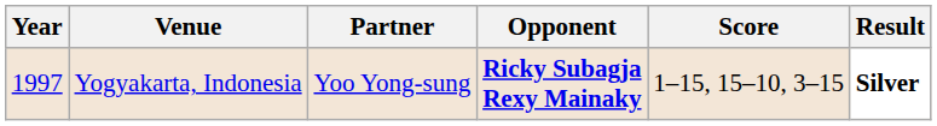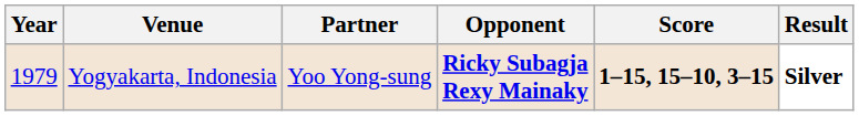 <table class="sortable wikitable" style="font-size: 90%;">
 <tr>
 <th>Year</th>
 <th>Venue</th>
 <th>Partner</th>
 <th>Opponent</th>
 <th>Score</th>
 <th>Result</th>
 </tr>
 <tr style="background:#F3E6D7">
-<td align="center"><a href='#'>1997</a></td>
+<td align="center"><a href='#'>1979</a></td>
 <td align="left"><a href='#'>Yogyakarta, Indonesia</a></td>
 <td align="left"> <a href='#'>Yoo Yong-sung</a></td>
 <td align="left"><strong> <a href='#'>Ricky Subagja</a> <br>  <a href='#'>Rexy Mainaky</a></strong></td>
-<td align="left">1–15, 15–10, 3–15</td>
+<td align="left"><strong>1–15, 15–10, 3–15</strong></td>
 <td style="text-align:left; background:white"> <strong>Silver</strong></td>
 </tr>
 </table>
